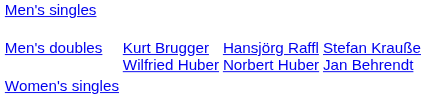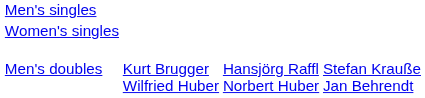 <table>
 <tr>
 <td><a href='#'>Men's singles</a></td>
+<td></td>
+<td></td>
+<td></td>
+</tr>
+<tr>
+<td><a href='#'>Women's singles</a></td>
 <td></td>
 <td></td>
 <td></td>
 </tr>
 <tr>
 <td><a href='#'>Men's doubles</a></td>
 <td><br><a href='#'>Kurt Brugger</a><br><a href='#'>Wilfried Huber</a></td>
 <td><br><a href='#'>Hansjörg Raffl</a><br><a href='#'>Norbert Huber</a></td>
 <td><br><a href='#'>Stefan Krauße</a><br><a href='#'>Jan Behrendt</a></td>
 </tr>
-<tr>
-<td><a href='#'>Women's singles</a></td>
-<td></td>
-<td></td>
-<td></td>
-</tr>
 </table>
